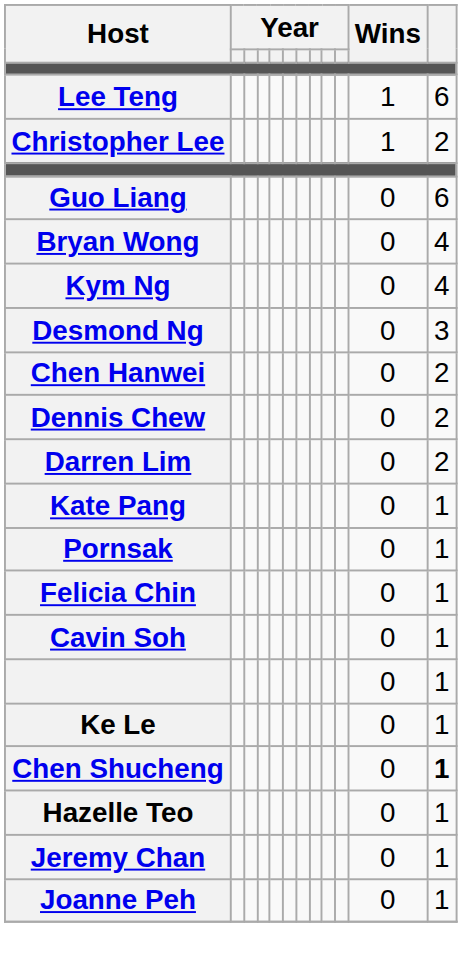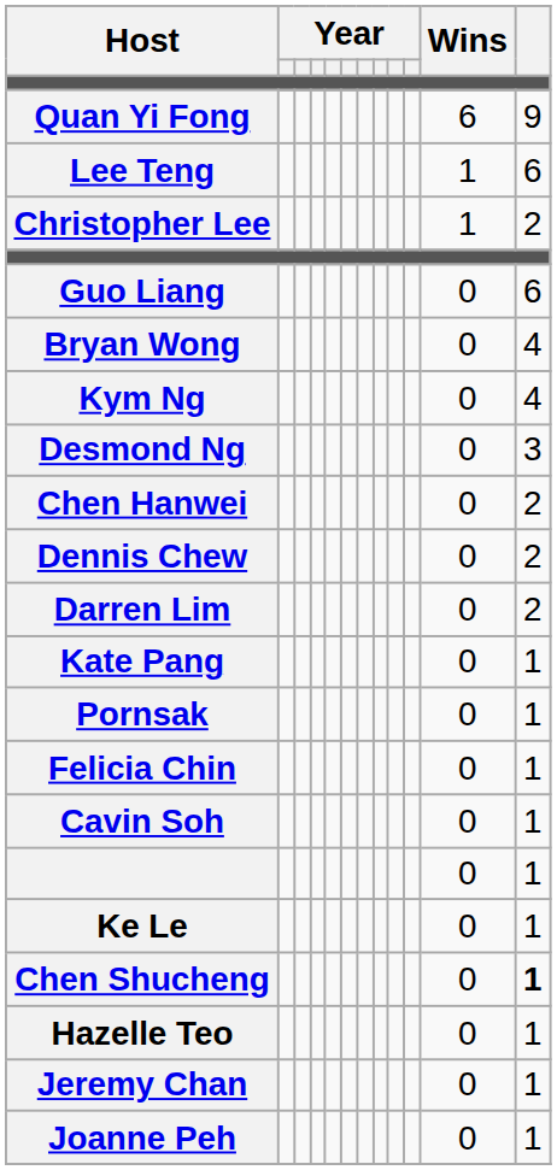 <table class="wikitable" style="text-align:center; font-size:90%; line-height:16px; ">
 <tr>
 <th rowspan=2>Host</th>
 <th colspan=9>Year</th>
 <th rowspan=2>Wins</th>
 <th rowspan=2></th>
 </tr>
 <tr>
 <th></th>
 <th></th>
 <th></th>
 <th></th>
 <th></th>
 <th></th>
 <th></th>
 <th></th>
 <th></th>
 </tr>
 <tr>
 <td colspan="12" style="background:#555"></td>
+</tr>
+<tr>
+<th><a href='#'>Quan Yi Fong</a></th>
+<td></td>
+<td></td>
+<td></td>
+<td></td>
+<td></td>
+<td></td>
+<td></td>
+<td></td>
+<td></td>
+<td>6</td>
+<td>9</td>
 </tr>
 <tr>
 <th><a href='#'>Lee Teng</a></th>
 <td></td>
 <td></td>
 <td></td>
 <td></td>
 <td></td>
 <td></td>
 <td></td>
 <td></td>
 <td></td>
 <td>1</td>
 <td>6</td>
 </tr>
 <tr>
 <th><a href='#'>Christopher Lee</a></th>
 <td></td>
 <td></td>
 <td></td>
 <td></td>
 <td></td>
 <td></td>
 <td></td>
 <td></td>
 <td></td>
 <td>1</td>
 <td>2</td>
 </tr>
 <tr>
 <td colspan="12" style="background:#555"></td>
 </tr>
 <tr>
 <th><a href='#'>Guo Liang</a></th>
 <td></td>
 <td></td>
 <td></td>
 <td></td>
 <td></td>
 <td></td>
 <td></td>
 <td></td>
 <td></td>
 <td>0</td>
 <td>6</td>
 </tr>
 <tr>
 <th><a href='#'>Bryan Wong</a></th>
 <td></td>
 <td></td>
 <td></td>
 <td></td>
 <td></td>
 <td></td>
 <td></td>
 <td></td>
 <td></td>
 <td>0</td>
 <td>4</td>
 </tr>
 <tr>
 <th><a href='#'>Kym Ng</a></th>
 <td></td>
 <td></td>
 <td></td>
 <td></td>
 <td></td>
 <td></td>
 <td></td>
 <td></td>
 <td></td>
 <td>0</td>
 <td>4</td>
 </tr>
 <tr>
 <th><a href='#'>Desmond Ng</a></th>
 <td></td>
 <td></td>
 <td></td>
 <td></td>
 <td></td>
 <td></td>
 <td></td>
 <td></td>
 <td></td>
 <td>0</td>
 <td>3</td>
 </tr>
 <tr>
 <th><a href='#'>Chen Hanwei</a></th>
 <td></td>
 <td></td>
 <td></td>
 <td></td>
 <td></td>
 <td></td>
 <td></td>
 <td></td>
 <td></td>
 <td>0</td>
 <td>2</td>
 </tr>
 <tr>
 <th><a href='#'>Dennis Chew</a></th>
 <td></td>
 <td></td>
 <td></td>
 <td></td>
 <td></td>
 <td></td>
 <td></td>
 <td></td>
 <td></td>
 <td>0</td>
 <td>2</td>
 </tr>
 <tr>
 <th><a href='#'>Darren Lim</a></th>
 <td></td>
 <td></td>
 <td></td>
 <td></td>
 <td></td>
 <td></td>
 <td></td>
 <td></td>
 <td></td>
 <td>0</td>
 <td>2</td>
 </tr>
 <tr>
 <th><a href='#'>Kate Pang</a></th>
 <td></td>
 <td></td>
 <td></td>
 <td></td>
 <td></td>
 <td></td>
 <td></td>
 <td></td>
 <td></td>
 <td>0</td>
 <td>1</td>
 </tr>
 <tr>
 <th><a href='#'>Pornsak</a></th>
 <td></td>
 <td></td>
 <td></td>
 <td></td>
 <td></td>
 <td></td>
 <td></td>
 <td></td>
 <td></td>
 <td>0</td>
 <td>1</td>
 </tr>
 <tr>
 <th><a href='#'>Felicia Chin</a></th>
 <td></td>
 <td></td>
 <td></td>
 <td></td>
 <td></td>
 <td></td>
 <td></td>
 <td></td>
 <td></td>
 <td>0</td>
 <td>1</td>
 </tr>
 <tr>
 <th><a href='#'>Cavin Soh</a></th>
 <td></td>
 <td></td>
 <td></td>
 <td></td>
 <td></td>
 <td></td>
 <td></td>
 <td></td>
 <td></td>
 <td>0</td>
 <td>1</td>
 </tr>
 <tr>
 <th></th>
 <td></td>
 <td></td>
 <td></td>
 <td></td>
 <td></td>
 <td></td>
 <td></td>
 <td></td>
 <td></td>
 <td>0</td>
 <td>1</td>
 </tr>
 <tr>
 <th>Ke Le</th>
 <td></td>
 <td></td>
 <td></td>
 <td></td>
 <td></td>
 <td></td>
 <td></td>
 <td></td>
 <td></td>
 <td>0</td>
 <td>1</td>
 </tr>
 <tr>
 <th><a href='#'>Chen Shucheng</a></th>
 <td></td>
 <td></td>
 <td></td>
 <td></td>
 <td></td>
 <td></td>
 <td></td>
 <td></td>
 <td></td>
 <td>0</td>
 <td><strong>1</strong></td>
 </tr>
 <tr>
 <th>Hazelle Teo</th>
 <td></td>
 <td></td>
 <td></td>
 <td></td>
 <td></td>
 <td></td>
 <td></td>
 <td></td>
 <td></td>
 <td>0</td>
 <td>1</td>
 </tr>
 <tr>
 <th><a href='#'>Jeremy Chan</a></th>
 <td></td>
 <td></td>
 <td></td>
 <td></td>
 <td></td>
 <td></td>
 <td></td>
 <td></td>
 <td></td>
 <td>0</td>
 <td>1</td>
 </tr>
 <tr>
 <th><a href='#'>Joanne Peh</a></th>
 <td></td>
 <td></td>
 <td></td>
 <td></td>
 <td></td>
 <td></td>
 <td></td>
 <td></td>
 <td></td>
 <td>0</td>
 <td>1</td>
 </tr>
 <tr>
 </tr>
 </table>
